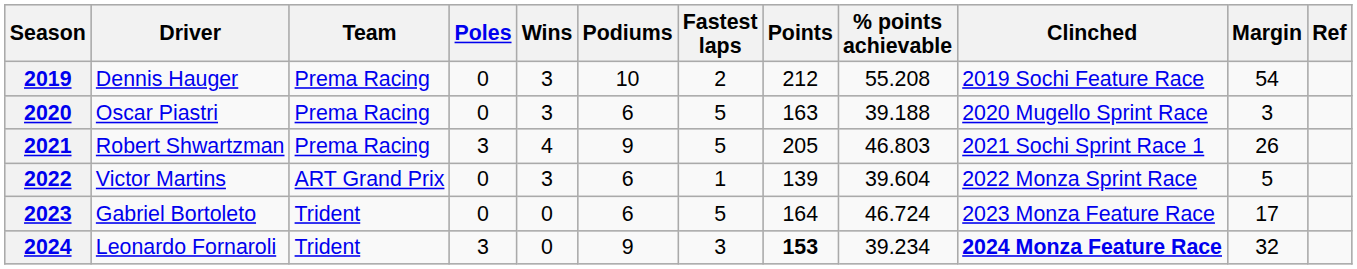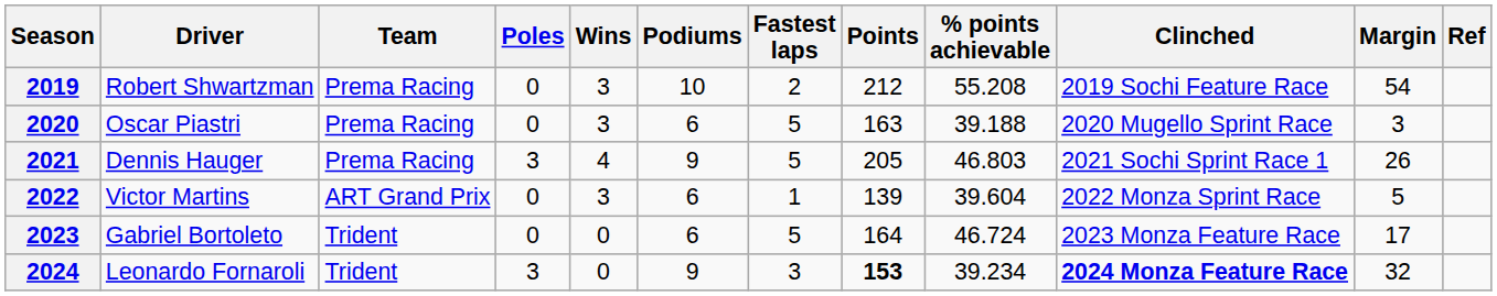 <table class="wikitable sortable" style="font-size:85%; text-align:center">
 <tr>
 <th scope=col>Season</th>
 <th scope=col>Driver</th>
 <th scope=col>Team</th>
 <th scope=col><a href='#'>Poles</a></th>
 <th scope=col>Wins</th>
 <th scope=col>Podiums</th>
 <th scope=col width="40">Fastest laps</th>
 <th scope=col>Points</th>
 <th scope=col width="20">% points achievable</th>
 <th scope=col>Clinched</th>
 <th scope=col>Margin</th>
 <th scope=col class=unsortable>Ref</th>
 </tr>
 <tr>
 <th><a href='#'>2019</a></th>
-<td align=left> <a href='#'>Dennis Hauger</a></td>
+<td align=left> <a href='#'>Robert Shwartzman</a></td>
 <td align=left> <a href='#'>Prema Racing</a></td>
 <td>0</td>
 <td>3</td>
 <td>10</td>
 <td>2</td>
 <td>212</td>
 <td>55.208</td>
 <td align=left><a href='#'>2019 Sochi Feature Race</a></td>
 <td>54</td>
 <td></td>
 </tr>
 <tr>
 <th><a href='#'>2020</a></th>
 <td align=left> <a href='#'>Oscar Piastri</a></td>
 <td align=left> <a href='#'>Prema Racing</a></td>
 <td>0</td>
 <td>3</td>
 <td>6</td>
 <td>5</td>
 <td>163</td>
 <td>39.188</td>
 <td align=left><a href='#'>2020 Mugello Sprint Race</a></td>
 <td>3</td>
 <td></td>
 </tr>
 <tr>
 <th><a href='#'>2021</a></th>
-<td align=left> <a href='#'>Robert Shwartzman</a></td>
+<td align=left> <a href='#'>Dennis Hauger</a></td>
 <td align=left> <a href='#'>Prema Racing</a></td>
 <td>3</td>
 <td>4</td>
 <td>9</td>
 <td>5</td>
 <td>205</td>
 <td>46.803</td>
 <td align=left><a href='#'>2021 Sochi Sprint Race 1</a></td>
 <td>26</td>
 <td></td>
 </tr>
 <tr>
 <th><a href='#'>2022</a></th>
 <td align=left> <a href='#'>Victor Martins</a></td>
 <td align=left> <a href='#'>ART Grand Prix</a></td>
 <td>0</td>
 <td>3</td>
 <td>6</td>
 <td>1</td>
 <td>139</td>
 <td>39.604</td>
 <td align=left><a href='#'>2022 Monza Sprint Race</a></td>
 <td>5</td>
 <td></td>
 </tr>
 <tr>
 <th><a href='#'>2023</a></th>
 <td align=left> <a href='#'>Gabriel Bortoleto</a></td>
 <td align=left> <a href='#'>Trident</a></td>
 <td>0</td>
 <td>0</td>
 <td>6</td>
 <td>5</td>
 <td>164</td>
 <td>46.724</td>
 <td align=left><a href='#'>2023 Monza Feature Race</a></td>
 <td>17</td>
 <td></td>
 </tr>
 <tr>
 <th><a href='#'>2024</a></th>
 <td align=left> <a href='#'>Leonardo Fornaroli</a></td>
 <td align=left> <a href='#'>Trident</a></td>
 <td>3</td>
 <td>0</td>
 <td>9</td>
 <td>3</td>
 <td><strong>153</strong></td>
 <td>39.234</td>
 <td align=left><strong><a href='#'>2024 Monza Feature Race</a></strong></td>
 <td>32</td>
 <td></td>
 </tr>
 </table>
